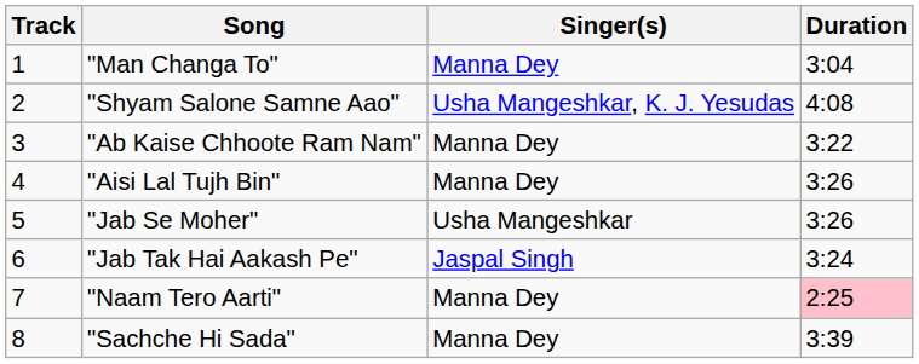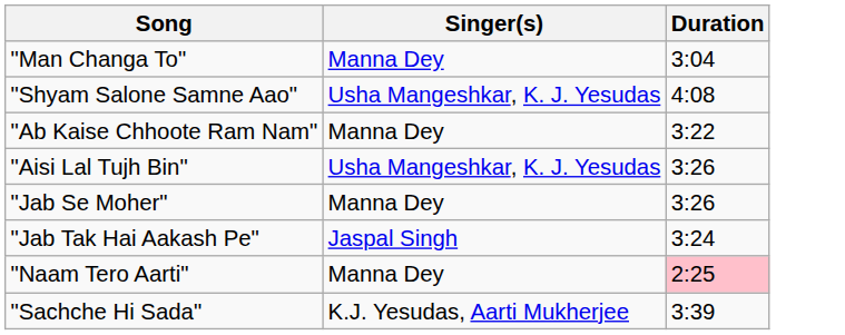 <table class="wikitable" style="font-size:95%;">
 <tr>
-<th>Track</th>
 <th>Song</th>
 <th>Singer(s)</th>
 <th>Duration</th>
 </tr>
 <tr>
-<td>1</td>
 <td>"Man Changa To"</td>
 <td><a href='#'>Manna Dey</a></td>
 <td>3:04</td>
 </tr>
 <tr>
-<td>2</td>
 <td>"Shyam Salone Samne Aao"</td>
 <td><a href='#'>Usha Mangeshkar</a>, <a href='#'>K. J. Yesudas</a></td>
 <td>4:08</td>
 </tr>
 <tr>
-<td>3</td>
 <td>"Ab Kaise Chhoote Ram Nam"</td>
 <td>Manna Dey</td>
 <td>3:22</td>
 </tr>
 <tr>
-<td>4</td>
 <td>"Aisi Lal Tujh Bin"</td>
+<td><a href='#'>Usha Mangeshkar</a>, <a href='#'>K. J. Yesudas</a></td>
+<td>3:26</td>
+</tr>
+<tr>
+<td>"Jab Se Moher"</td>
 <td>Manna Dey</td>
 <td>3:26</td>
 </tr>
 <tr>
-<td>5</td>
-<td>"Jab Se Moher"</td>
-<td>Usha Mangeshkar</td>
-<td>3:26</td>
-</tr>
-<tr>
-<td>6</td>
 <td>"Jab Tak Hai Aakash Pe"</td>
 <td><a href='#'>Jaspal Singh</a></td>
 <td>3:24</td>
 </tr>
 <tr>
-<td>7</td>
 <td>"Naam Tero Aarti"</td>
 <td>Manna Dey</td>
 <td style="background: pink;">2:25</td>
 </tr>
 <tr>
-<td>8</td>
 <td>"Sachche Hi Sada"</td>
-<td>Manna Dey</td>
+<td>K.J. Yesudas, <a href='#'>Aarti Mukherjee</a></td>
 <td>3:39</td>
 </tr>
 </table>
